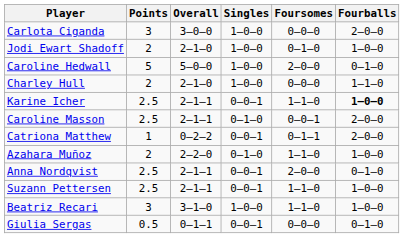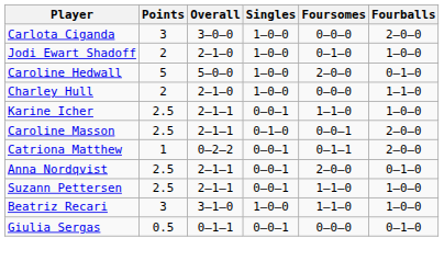 <table class="wikitable sortable" style="text-align:center">
 <tr>
 <th>Player</th>
 <th>Points</th>
 <th>Overall</th>
 <th>Singles</th>
 <th>Foursomes</th>
 <th>Fourballs</th>
 </tr>
 <tr>
 <td align=left><a href='#'>Carlota Ciganda</a></td>
 <td>3</td>
 <td>3–0–0</td>
 <td>1–0–0</td>
 <td>0–0–0</td>
 <td>2–0–0</td>
 </tr>
 <tr>
 <td align=left><a href='#'>Jodi Ewart Shadoff</a></td>
 <td>2</td>
 <td>2–1–0</td>
 <td>1–0–0</td>
 <td>0–1–0</td>
 <td>1–0–0</td>
 </tr>
 <tr>
 <td align=left><a href='#'>Caroline Hedwall</a></td>
 <td>5</td>
 <td>5–0–0</td>
 <td>1–0–0</td>
 <td>2–0–0</td>
 <td>0–1–0</td>
 </tr>
 <tr>
 <td align=left><a href='#'>Charley Hull</a></td>
 <td>2</td>
 <td>2–1–0</td>
 <td>1–0–0</td>
 <td>0–0–0</td>
 <td>1–1–0</td>
 </tr>
 <tr>
 <td align=left><a href='#'>Karine Icher</a></td>
 <td>2.5</td>
 <td>2–1–1</td>
 <td>0–0–1</td>
 <td>1–1–0</td>
-<td><strong>1–0–0</strong></td>
+<td>1–0–0</td>
 </tr>
 <tr>
 <td align=left><a href='#'>Caroline Masson</a></td>
 <td>2.5</td>
 <td>2–1–1</td>
 <td>0–1–0</td>
 <td>0–0–1</td>
 <td>2–0–0</td>
 </tr>
 <tr>
 <td align=left><a href='#'>Catriona Matthew</a></td>
 <td>1</td>
 <td>0–2–2</td>
 <td>0–0–1</td>
 <td>0–1–1</td>
 <td>2–0–0</td>
-</tr>
-<tr>
-<td align=left><a href='#'>Azahara Muñoz</a></td>
-<td>2</td>
-<td>2–2–0</td>
-<td>0–1–0</td>
-<td>1–1–0</td>
-<td>1–0–0</td>
 </tr>
 <tr>
 <td align=left><a href='#'>Anna Nordqvist</a></td>
 <td>2.5</td>
 <td>2–1–1</td>
 <td>0–0–1</td>
 <td>2–0–0</td>
 <td>0–1–0</td>
 </tr>
 <tr>
 <td align=left><a href='#'>Suzann Pettersen</a></td>
 <td>2.5</td>
 <td>2–1–1</td>
 <td>0–0–1</td>
 <td>1–1–0</td>
 <td>1–0–0</td>
 </tr>
 <tr>
 <td align=left><a href='#'>Beatriz Recari</a></td>
 <td>3</td>
 <td>3–1–0</td>
 <td>1–0–0</td>
 <td>1–1–0</td>
 <td>1–0–0</td>
 </tr>
 <tr>
 <td align=left><a href='#'>Giulia Sergas</a></td>
 <td>0.5</td>
 <td>0–1–1</td>
 <td>0–0–1</td>
 <td>0–0–0</td>
 <td>0–1–0</td>
 </tr>
 </table>
